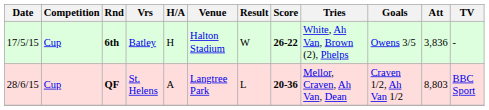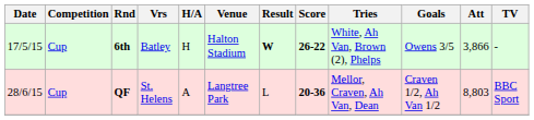 <table class="wikitable" style="font-size:85%;" width="100%">
 <tr>
 <th>Date</th>
 <th>Competition</th>
 <th>Rnd</th>
 <th>Vrs</th>
 <th>H/A</th>
 <th>Venue</th>
 <th>Result</th>
 <th>Score</th>
 <th>Tries</th>
 <th>Goals</th>
 <th>Att</th>
 <th>TV</th>
 </tr>
 <tr style="background:#ddffdd;" width=20 | >
 <td>17/5/15</td>
 <td><a href='#'>Cup</a></td>
 <td><strong>6th</strong></td>
 <td><a href='#'>Batley</a></td>
 <td>H</td>
 <td><a href='#'>Halton Stadium</a></td>
-<td>W</td>
+<td><strong>W</strong></td>
 <td><strong>26-22</strong></td>
 <td><a href='#'>White</a>, <a href='#'>Ah Van</a>, <a href='#'>Brown</a> (2), <a href='#'>Phelps</a></td>
 <td><a href='#'>Owens</a> 3/5</td>
-<td>3,836</td>
+<td>3,866</td>
 <td>-</td>
 </tr>
 <tr style="background:#ffdddd;" width=20 | >
 <td>28/6/15</td>
 <td><a href='#'>Cup</a></td>
 <td><strong>QF</strong></td>
 <td><a href='#'>St. Helens</a></td>
 <td>A</td>
 <td><a href='#'>Langtree Park</a></td>
 <td>L</td>
 <td><strong>20-36</strong></td>
 <td><a href='#'>Mellor</a>, <a href='#'>Craven</a>, <a href='#'>Ah Van</a>, <a href='#'>Dean</a></td>
 <td><a href='#'>Craven</a> 1/2, <a href='#'>Ah Van</a> 1/2</td>
 <td>8,803</td>
 <td><a href='#'>BBC Sport</a></td>
 </tr>
 <tr>
 </tr>
 </table>
